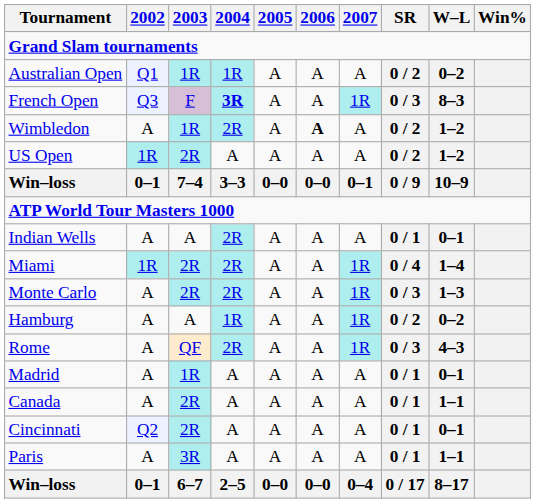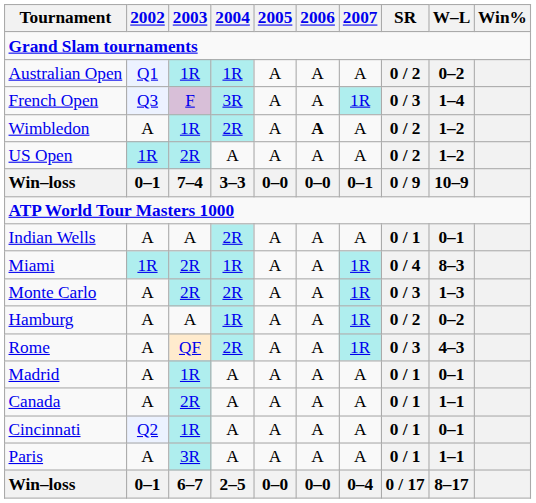 <table class=wikitable style=text-align:center>
 <tr>
 <th>Tournament</th>
 <th><a href='#'>2002</a></th>
 <th><a href='#'>2003</a></th>
 <th><a href='#'>2004</a></th>
 <th><a href='#'>2005</a></th>
 <th><a href='#'>2006</a></th>
 <th><a href='#'>2007</a></th>
 <th>SR</th>
 <th>W–L</th>
 <th>Win%</th>
 </tr>
 <tr>
 <td colspan=25 style=text-align:left><a href='#'><strong>Grand Slam tournaments</strong></a></td>
 </tr>
 <tr>
 <td align=left><a href='#'>Australian Open</a></td>
 <td bgcolor=ecf2ff><a href='#'>Q1</a></td>
 <td bgcolor=afeeee><a href='#'>1R</a></td>
 <td bgcolor=afeeee><a href='#'>1R</a></td>
 <td>A</td>
 <td>A</td>
 <td>A</td>
 <th>0 / 2</th>
 <th>0–2</th>
 <th></th>
 </tr>
 <tr>
 <td align=left><a href='#'>French Open</a></td>
 <td bgcolor=ecf2ff><a href='#'>Q3</a></td>
 <td bgcolor=thistle><a href='#'>F</a></td>
-<td bgcolor=afeeee><strong><a href='#'>3R</a></strong></td>
+<td bgcolor=afeeee><a href='#'>3R</a></td>
 <td>A</td>
 <td>A</td>
 <td bgcolor=afeeee><a href='#'>1R</a></td>
 <th>0 / 3</th>
-<th>8–3</th>
+<th>1–4</th>
 <th></th>
 </tr>
 <tr>
 <td align=left><a href='#'>Wimbledon</a></td>
 <td>A</td>
 <td bgcolor=afeeee><a href='#'>1R</a></td>
 <td bgcolor=afeeee><a href='#'>2R</a></td>
 <td>A</td>
 <td><strong>A</strong></td>
 <td>A</td>
 <th>0 / 2</th>
 <th>1–2</th>
 <th></th>
 </tr>
 <tr>
 <td align=left><a href='#'>US Open</a></td>
 <td bgcolor=afeeee><a href='#'>1R</a></td>
 <td bgcolor=afeeee><a href='#'>2R</a></td>
 <td>A</td>
 <td>A</td>
 <td>A</td>
 <td>A</td>
 <th>0 / 2</th>
 <th>1–2</th>
 <th></th>
 </tr>
 <tr>
 <th style=text-align:left>Win–loss</th>
 <th>0–1</th>
 <th>7–4</th>
 <th>3–3</th>
 <th>0–0</th>
 <th>0–0</th>
 <th>0–1</th>
 <th>0 / 9</th>
 <th>10–9</th>
 <th></th>
 </tr>
 <tr>
 <td colspan=15 align=left><strong><a href='#'>ATP World Tour Masters 1000</a></strong></td>
 </tr>
 <tr>
 <td align=left><a href='#'>Indian Wells</a></td>
 <td>A</td>
 <td>A</td>
 <td bgcolor=afeeee><a href='#'>2R</a></td>
 <td>A</td>
 <td>A</td>
 <td>A</td>
 <th>0 / 1</th>
 <th>0–1</th>
 <th></th>
 </tr>
 <tr>
 <td align=left><a href='#'>Miami</a></td>
 <td bgcolor=afeeee><a href='#'>1R</a></td>
 <td bgcolor=afeeee><a href='#'>2R</a></td>
-<td bgcolor=afeeee><a href='#'>2R</a></td>
+<td bgcolor=afeeee><a href='#'>1R</a></td>
 <td>A</td>
 <td>A</td>
 <td bgcolor=afeeee><a href='#'>1R</a></td>
 <th>0 / 4</th>
-<th>1–4</th>
+<th>8–3</th>
 <th></th>
 </tr>
 <tr>
 <td align=left><a href='#'>Monte Carlo</a></td>
 <td>A</td>
 <td bgcolor=afeeee><a href='#'>2R</a></td>
 <td bgcolor=afeeee><a href='#'>2R</a></td>
 <td>A</td>
 <td>A</td>
 <td bgcolor=afeeee><a href='#'>1R</a></td>
 <th>0 / 3</th>
 <th>1–3</th>
 <th></th>
 </tr>
 <tr>
 <td align=left><a href='#'>Hamburg</a></td>
 <td>A</td>
 <td>A</td>
 <td bgcolor=afeeee><a href='#'>1R</a></td>
 <td>A</td>
 <td>A</td>
 <td bgcolor=afeeee><a href='#'>1R</a></td>
 <th>0 / 2</th>
 <th>0–2</th>
 <th></th>
 </tr>
 <tr>
 <td align=left><a href='#'>Rome</a></td>
 <td>A</td>
 <td bgcolor=ffebcd><a href='#'>QF</a></td>
 <td bgcolor=afeeee><a href='#'>2R</a></td>
 <td>A</td>
 <td>A</td>
 <td bgcolor=afeeee><a href='#'>1R</a></td>
 <th>0 / 3</th>
 <th>4–3</th>
 <th></th>
 </tr>
 <tr>
 <td align=left><a href='#'>Madrid</a></td>
 <td>A</td>
 <td bgcolor=afeeee><a href='#'>1R</a></td>
 <td>A</td>
 <td>A</td>
 <td>A</td>
 <td>A</td>
 <th>0 / 1</th>
 <th>0–1</th>
 <th></th>
 </tr>
 <tr>
 <td align=left><a href='#'>Canada</a></td>
 <td>A</td>
 <td bgcolor=afeeee><a href='#'>2R</a></td>
 <td>A</td>
 <td>A</td>
 <td>A</td>
 <td>A</td>
 <th>0 / 1</th>
 <th>1–1</th>
 <th></th>
 </tr>
 <tr>
 <td align=left><a href='#'>Cincinnati</a></td>
 <td bgcolor=ecf2ff><a href='#'>Q2</a></td>
-<td bgcolor=afeeee><a href='#'>2R</a></td>
+<td bgcolor=afeeee><a href='#'>1R</a></td>
 <td>A</td>
 <td>A</td>
 <td>A</td>
 <td>A</td>
 <th>0 / 1</th>
 <th>0–1</th>
 <th></th>
 </tr>
 <tr>
 <td align=left><a href='#'>Paris</a></td>
 <td>A</td>
 <td bgcolor=afeeee><a href='#'>3R</a></td>
 <td>A</td>
 <td>A</td>
 <td>A</td>
 <td>A</td>
 <th>0 / 1</th>
 <th>1–1</th>
 <th></th>
 </tr>
 <tr>
 <th style=text-align:left>Win–loss</th>
 <th>0–1</th>
 <th>6–7</th>
 <th>2–5</th>
 <th>0–0</th>
 <th>0–0</th>
 <th>0–4</th>
 <th>0 / 17</th>
 <th>8–17</th>
 <th></th>
 </tr>
 </table>
